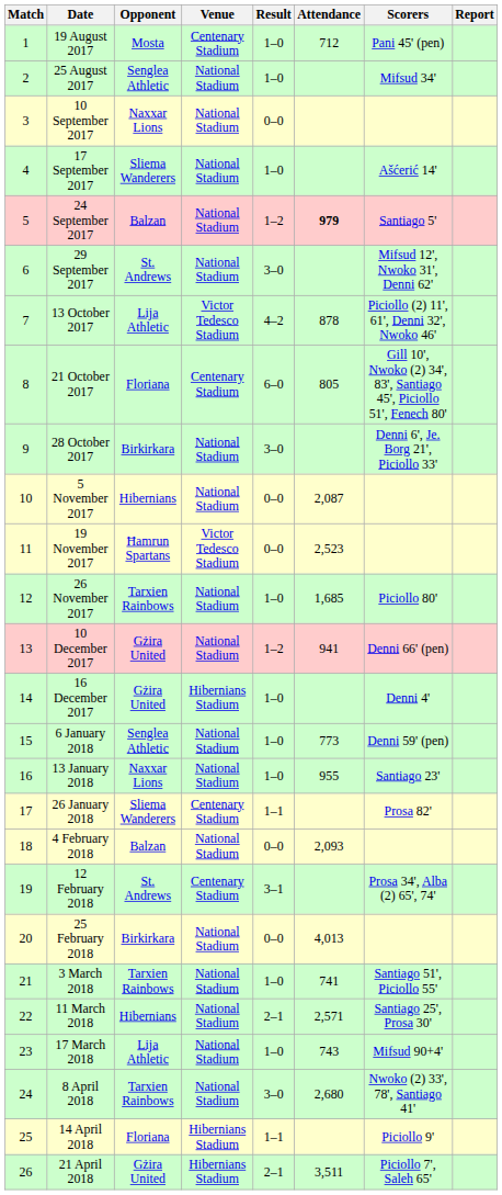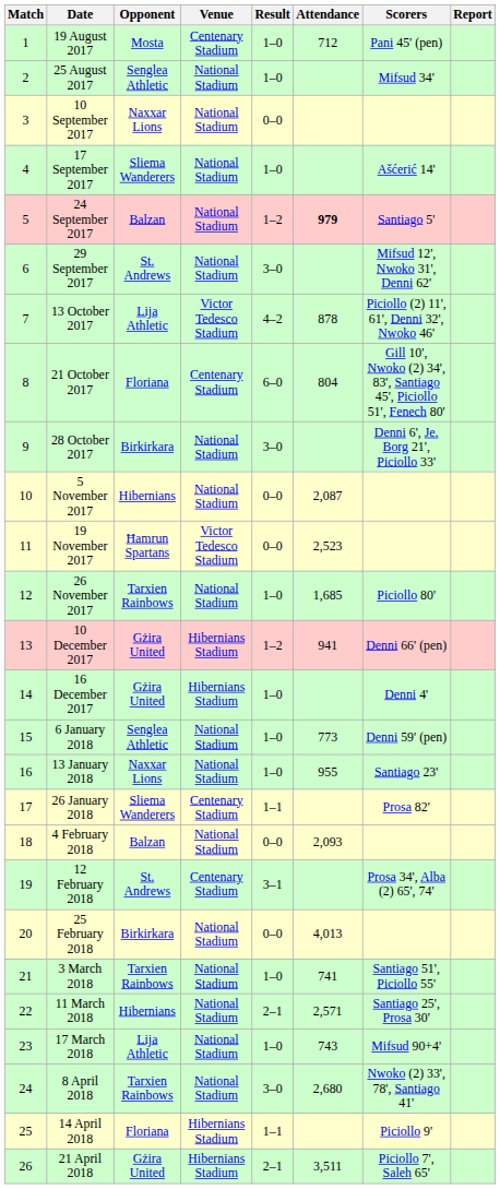 <table class="wikitable"|ordenable=si style="font-size:100%; text-align:center">
 <tr>
 <th>Match</th>
 <th>Date</th>
 <th>Opponent</th>
 <th>Venue</th>
 <th>Result</th>
 <th>Attendance</th>
 <th>Scorers</th>
 <th>Report</th>
 </tr>
 <tr style="background: #CCFFCC;">
 <td>1</td>
 <td>19 August 2017</td>
 <td><a href='#'>Mosta</a></td>
 <td><a href='#'>Centenary Stadium</a></td>
 <td>1–0</td>
 <td>712</td>
 <td><a href='#'>Pani</a> 45' (pen)</td>
 <td></td>
 </tr>
 <tr style="background: #CCFFCC;">
 <td>2</td>
 <td>25 August 2017</td>
 <td><a href='#'>Senglea Athletic</a></td>
 <td><a href='#'>National Stadium</a></td>
 <td>1–0</td>
 <td></td>
 <td><a href='#'>Mifsud</a> 34'</td>
 <td></td>
 </tr>
 <tr style="background: #FFFFCC;">
 <td>3</td>
 <td>10 September 2017</td>
 <td><a href='#'>Naxxar Lions</a></td>
 <td><a href='#'>National Stadium</a></td>
 <td>0–0</td>
 <td></td>
 <td></td>
 <td></td>
 </tr>
 <tr style="background: #CCFFCC;">
 <td>4</td>
 <td>17 September 2017</td>
 <td><a href='#'>Sliema Wanderers</a></td>
 <td><a href='#'>National Stadium</a></td>
 <td>1–0</td>
 <td></td>
 <td><a href='#'>Ašćerić</a> 14'</td>
 <td></td>
 </tr>
 <tr style="background: #FFCCCC;">
 <td>5</td>
 <td>24 September 2017</td>
 <td><a href='#'>Balzan</a></td>
 <td><a href='#'>National Stadium</a></td>
 <td>1–2</td>
 <td><strong>979</strong></td>
 <td><a href='#'>Santiago</a> 5'</td>
 <td></td>
 </tr>
 <tr style="background: #CCFFCC;">
 <td>6</td>
 <td>29 September 2017</td>
 <td><a href='#'>St. Andrews</a></td>
 <td><a href='#'>National Stadium</a></td>
 <td>3–0</td>
 <td></td>
 <td><a href='#'>Mifsud</a> 12', <a href='#'>Nwoko</a> 31', <a href='#'>Denni</a> 62'</td>
 <td></td>
 </tr>
 <tr style="background: #CCFFCC;">
 <td>7</td>
 <td>13 October 2017</td>
 <td><a href='#'>Lija Athletic</a></td>
 <td><a href='#'>Victor Tedesco Stadium</a></td>
 <td>4–2</td>
 <td>878</td>
 <td><a href='#'>Piciollo</a> (2) 11', 61', <a href='#'>Denni</a> 32', <a href='#'>Nwoko</a> 46'</td>
 <td></td>
 </tr>
 <tr style="background: #CCFFCC;">
 <td>8</td>
 <td>21 October 2017</td>
 <td><a href='#'>Floriana</a></td>
 <td><a href='#'>Centenary Stadium</a></td>
 <td>6–0</td>
-<td>805</td>
+<td>804</td>
 <td><a href='#'>Gill</a> 10', <a href='#'>Nwoko</a> (2) 34', 83', <a href='#'>Santiago</a> 45', <a href='#'>Piciollo</a> 51', <a href='#'>Fenech</a> 80'</td>
 <td></td>
 </tr>
 <tr style="background: #CCFFCC;">
 <td>9</td>
 <td>28 October 2017</td>
 <td><a href='#'>Birkirkara</a></td>
 <td><a href='#'>National Stadium</a></td>
 <td>3–0</td>
 <td></td>
 <td><a href='#'>Denni</a> 6', <a href='#'>Je. Borg</a> 21', <a href='#'>Piciollo</a> 33'</td>
 <td></td>
 </tr>
 <tr style="background: #FFFFCC;">
 <td>10</td>
 <td>5 November 2017</td>
 <td><a href='#'>Hibernians</a></td>
 <td><a href='#'>National Stadium</a></td>
 <td>0–0</td>
 <td>2,087</td>
 <td></td>
 <td></td>
 </tr>
 <tr style="background: #FFFFCC;">
 <td>11</td>
 <td>19 November 2017</td>
 <td><a href='#'>Ħamrun Spartans</a></td>
 <td><a href='#'>Victor Tedesco Stadium</a></td>
 <td>0–0</td>
 <td>2,523</td>
 <td></td>
 <td></td>
 </tr>
 <tr style="background: #CCFFCC;">
 <td>12</td>
 <td>26 November 2017</td>
 <td><a href='#'>Tarxien Rainbows</a></td>
 <td><a href='#'>National Stadium</a></td>
 <td>1–0</td>
 <td>1,685</td>
 <td><a href='#'>Piciollo</a> 80'</td>
 <td></td>
 </tr>
 <tr style="background: #FFCCCC;">
 <td>13</td>
 <td>10 December 2017</td>
 <td><a href='#'>Gżira United</a></td>
-<td><a href='#'>National Stadium</a></td>
+<td><a href='#'>Hibernians Stadium</a></td>
 <td>1–2</td>
 <td>941</td>
 <td><a href='#'>Denni</a> 66' (pen)</td>
 <td></td>
 </tr>
 <tr style="background: #CCFFCC;">
 <td>14</td>
 <td>16 December 2017</td>
 <td><a href='#'>Gżira United</a></td>
 <td><a href='#'>Hibernians Stadium</a></td>
 <td>1–0</td>
 <td></td>
 <td><a href='#'>Denni</a> 4'</td>
 <td></td>
 </tr>
 <tr style="background: #CCFFCC;">
 <td>15</td>
 <td>6 January 2018</td>
 <td><a href='#'>Senglea Athletic</a></td>
 <td><a href='#'>National Stadium</a></td>
 <td>1–0</td>
 <td>773</td>
 <td><a href='#'>Denni</a> 59' (pen)</td>
 <td></td>
 </tr>
 <tr style="background: #CCFFCC;">
 <td>16</td>
 <td>13 January 2018</td>
 <td><a href='#'>Naxxar Lions</a></td>
 <td><a href='#'>National Stadium</a></td>
 <td>1–0</td>
 <td>955</td>
 <td><a href='#'>Santiago</a> 23'</td>
 <td></td>
 </tr>
 <tr style="background: #FFFFCC;">
 <td>17</td>
 <td>26 January 2018</td>
 <td><a href='#'>Sliema Wanderers</a></td>
 <td><a href='#'>Centenary Stadium</a></td>
 <td>1–1</td>
 <td></td>
 <td><a href='#'>Prosa</a> 82'</td>
 <td></td>
 </tr>
 <tr style="background: #FFFFCC;">
 <td>18</td>
 <td>4 February 2018</td>
 <td><a href='#'>Balzan</a></td>
 <td><a href='#'>National Stadium</a></td>
 <td>0–0</td>
 <td>2,093</td>
 <td></td>
 <td></td>
 </tr>
 <tr style="background: #CCFFCC;">
 <td>19</td>
 <td>12 February 2018</td>
 <td><a href='#'>St. Andrews</a></td>
 <td><a href='#'>Centenary Stadium</a></td>
 <td>3–1</td>
 <td></td>
 <td><a href='#'>Prosa</a> 34', <a href='#'>Alba</a> (2) 65', 74'</td>
 <td></td>
 </tr>
 <tr style="background: #FFFFCC;">
 <td>20</td>
 <td>25 February 2018</td>
 <td><a href='#'>Birkirkara</a></td>
 <td><a href='#'>National Stadium</a></td>
 <td>0–0</td>
 <td>4,013</td>
 <td></td>
 <td></td>
 </tr>
 <tr style="background: #CCFFCC;">
 <td>21</td>
 <td>3 March 2018</td>
 <td><a href='#'>Tarxien Rainbows</a></td>
 <td><a href='#'>National Stadium</a></td>
 <td>1–0</td>
 <td>741</td>
 <td><a href='#'>Santiago</a> 51', <a href='#'>Piciollo</a> 55'</td>
 <td></td>
 </tr>
 <tr style="background: #CCFFCC;">
 <td>22</td>
 <td>11 March 2018</td>
 <td><a href='#'>Hibernians</a></td>
 <td><a href='#'>National Stadium</a></td>
 <td>2–1</td>
 <td>2,571</td>
 <td><a href='#'>Santiago</a> 25', <a href='#'>Prosa</a> 30'</td>
 <td></td>
 </tr>
 <tr style="background: #CCFFCC;">
 <td>23</td>
 <td>17 March 2018</td>
 <td><a href='#'>Lija Athletic</a></td>
 <td><a href='#'>National Stadium</a></td>
 <td>1–0</td>
 <td>743</td>
 <td><a href='#'>Mifsud</a> 90+4'</td>
 <td></td>
 </tr>
 <tr style="background: #CCFFCC;">
 <td>24</td>
 <td>8 April 2018</td>
 <td><a href='#'>Tarxien Rainbows</a></td>
 <td><a href='#'>National Stadium</a></td>
 <td>3–0</td>
 <td>2,680</td>
 <td><a href='#'>Nwoko</a> (2) 33', 78', <a href='#'>Santiago</a> 41'</td>
 <td></td>
 </tr>
 <tr style="background: #FFFFCC;">
 <td>25</td>
 <td>14 April 2018</td>
 <td><a href='#'>Floriana</a></td>
 <td><a href='#'>Hibernians Stadium</a></td>
 <td>1–1</td>
 <td></td>
 <td><a href='#'>Piciollo</a> 9'</td>
 <td></td>
 </tr>
 <tr style="background: #CCFFCC;">
 <td>26</td>
 <td>21 April 2018</td>
 <td><a href='#'>Gżira United</a></td>
 <td><a href='#'>Hibernians Stadium</a></td>
 <td>2–1</td>
 <td>3,511</td>
 <td><a href='#'>Piciollo</a> 7', <a href='#'>Saleh</a> 65'</td>
 <td></td>
 </tr>
 </table>
